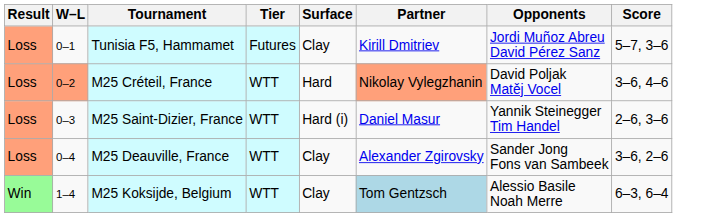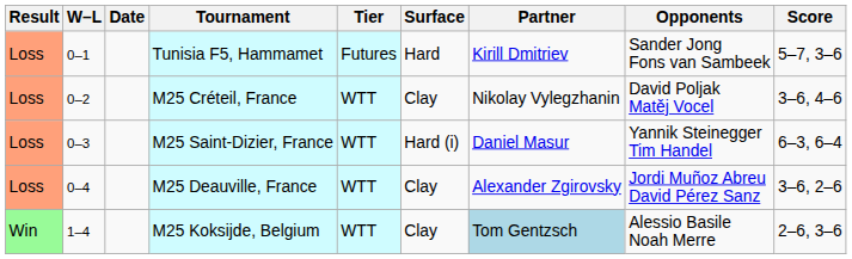 <table class="sortable wikitable">
 <tr>
 <th>Result</th>
 <th class="unsortable">W–L</th>
+<th>Date</th>
 <th>Tournament</th>
 <th>Tier</th>
 <th>Surface</th>
 <th>Partner</th>
 <th>Opponents</th>
 <th class="unsortable">Score</th>
 </tr>
 <tr>
 <td bgcolor=ffa07a>Loss</td>
 <td><small>0–1</small></td>
+<td></td>
 <td style="background:#cffcff;">Tunisia F5, Hammamet</td>
 <td style="background:#cffcff;">Futures</td>
-<td>Clay</td>
+<td>Hard</td>
 <td> <a href='#'>Kirill Dmitriev</a></td>
-<td> <a href='#'>Jordi Muñoz Abreu</a> <br>  <a href='#'>David Pérez Sanz</a></td>
+<td> Sander Jong <br>  Fons van Sambeek</td>
 <td>5–7, 3–6</td>
 </tr>
 <tr>
 <td bgcolor=ffa07a>Loss</td>
-<td style="background: lightsalmon;"><small>0–2</small></td>
+<td><small>0–2</small></td>
+<td></td>
 <td style="background:#cffcff;">M25 Créteil, France</td>
 <td style="background:#cffcff;">WTT</td>
-<td>Hard</td>
-<td style="background: lightsalmon;"> Nikolay Vylegzhanin</td>
+<td>Clay</td>
+<td> Nikolay Vylegzhanin</td>
 <td> David Poljak <br>  <a href='#'>Matěj Vocel</a></td>
 <td>3–6, 4–6</td>
 </tr>
 <tr>
 <td bgcolor=ffa07a>Loss</td>
 <td><small>0–3</small></td>
+<td></td>
 <td style="background:#cffcff;">M25 Saint-Dizier, France</td>
 <td style="background:#cffcff;">WTT</td>
 <td>Hard (i)</td>
 <td> <a href='#'>Daniel Masur</a></td>
 <td> Yannik Steinegger <br>  <a href='#'>Tim Handel</a></td>
-<td>2–6, 3–6</td>
+<td>6–3, 6–4</td>
 </tr>
 <tr>
 <td bgcolor=ffa07a>Loss</td>
 <td><small>0–4</small></td>
+<td></td>
 <td style="background:#cffcff;">M25 Deauville, France</td>
 <td style="background:#cffcff;">WTT</td>
 <td>Clay</td>
 <td> <a href='#'>Alexander Zgirovsky</a></td>
-<td> Sander Jong <br>  Fons van Sambeek</td>
+<td> <a href='#'>Jordi Muñoz Abreu</a> <br>  <a href='#'>David Pérez Sanz</a></td>
 <td>3–6, 2–6</td>
 </tr>
 <tr>
 <td bgcolor=98FB98>Win</td>
 <td><small>1–4</small></td>
+<td></td>
 <td style="background:#cffcff;">M25 Koksijde, Belgium</td>
 <td style="background:#cffcff;">WTT</td>
 <td>Clay</td>
 <td style="background: lightblue;"> Tom Gentzsch</td>
 <td> Alessio Basile <br>  Noah Merre</td>
-<td>6–3, 6–4</td>
+<td>2–6, 3–6</td>
 </tr>
 </table>
